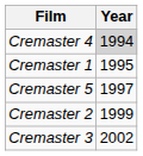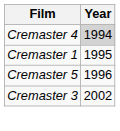 <table class="wikitable sortable floatright">
 <tr>
 <th>Film</th>
 <th>Year</th>
 </tr>
 <tr>
 <td><em>Cremaster 4</em></td>
 <td style="background: lightgrey;">1994</td>
 </tr>
 <tr>
 <td><em>Cremaster 1</em></td>
 <td>1995</td>
 </tr>
 <tr>
 <td><em>Cremaster 5</em></td>
-<td>1997</td>
-</tr>
-<tr>
-<td><em>Cremaster 2</em></td>
-<td>1999</td>
+<td>1996</td>
 </tr>
 <tr>
 <td><em>Cremaster 3</em></td>
 <td>2002</td>
 </tr>
 </table>
